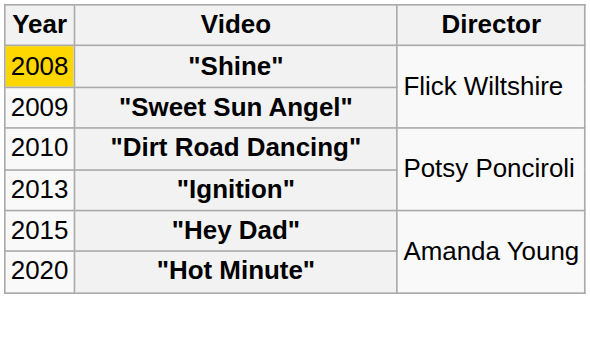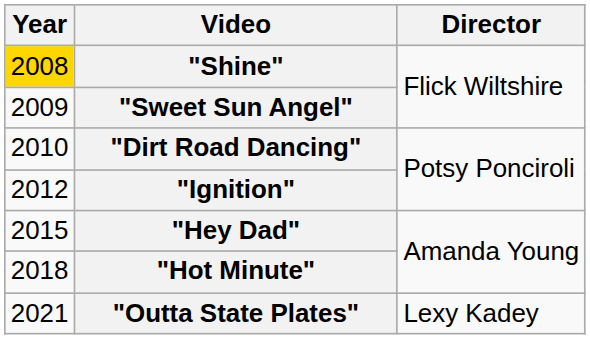 <table class="wikitable plainrowheaders">
 <tr>
 <th>Year</th>
 <th style="width:12em;">Video</th>
 <th>Director</th>
 </tr>
 <tr>
 <td style="background: gold;">2008</td>
 <th scope="row">"Shine"</th>
 <td rowspan="2">Flick Wiltshire</td>
 </tr>
 <tr>
 <td>2009</td>
 <th scope="row">"Sweet Sun Angel"</th>
 </tr>
 <tr>
 <td>2010</td>
 <th scope="row">"Dirt Road Dancing"</th>
 <td rowspan="2">Potsy Ponciroli</td>
 </tr>
 <tr>
-<td>2013</td>
+<td>2012</td>
 <th scope="row">"Ignition"</th>
 </tr>
 <tr>
 <td>2015</td>
 <th scope="row">"Hey Dad"</th>
 <td rowspan="2">Amanda Young</td>
 </tr>
 <tr>
-<td>2020</td>
+<td>2018</td>
 <th scope="row">"Hot Minute"</th>
 </tr>
+<tr>
+<td>2021</td>
+<th>"Outta State Plates"</th>
+<td>Lexy Kadey</td>
+</tr>
 </table>
